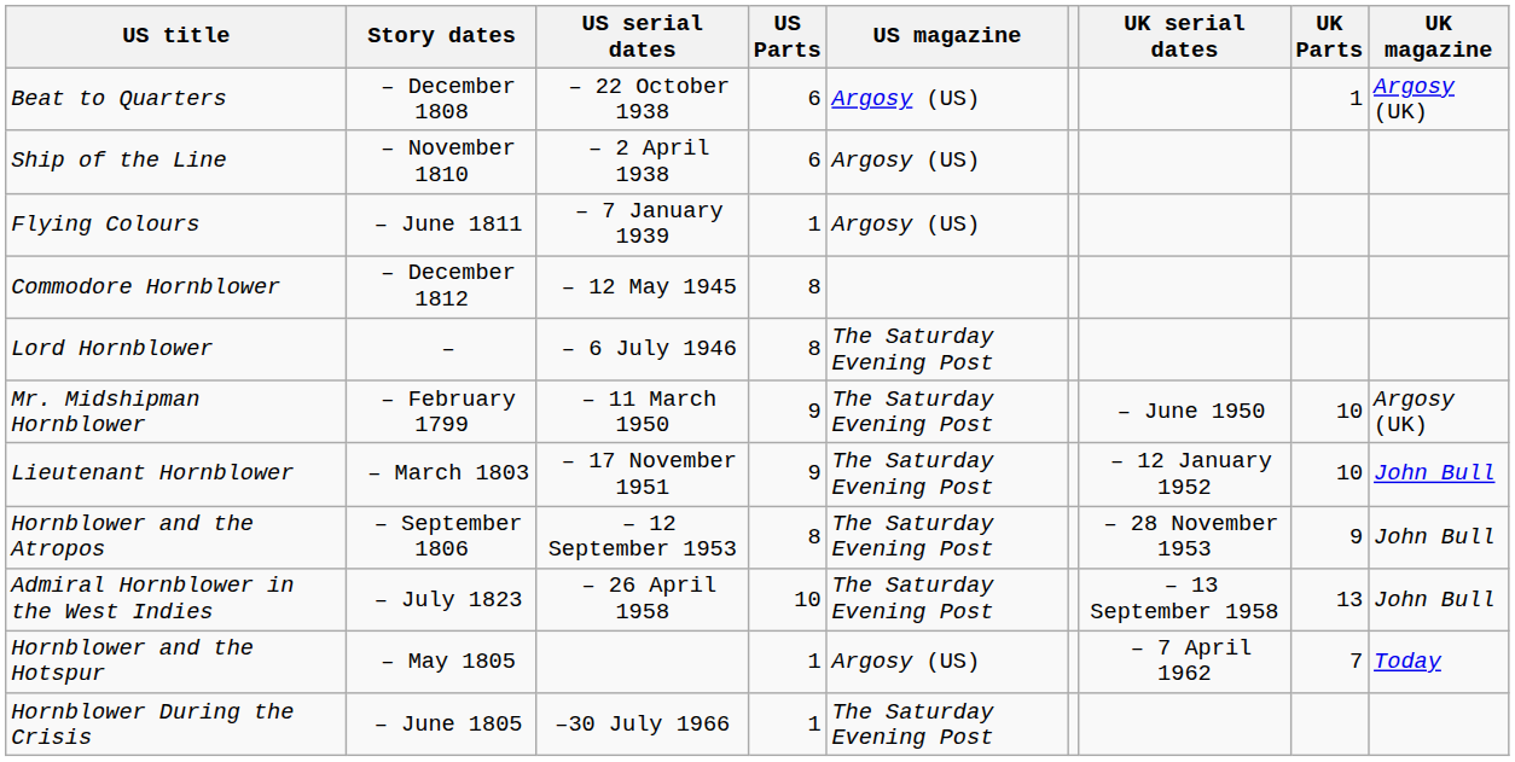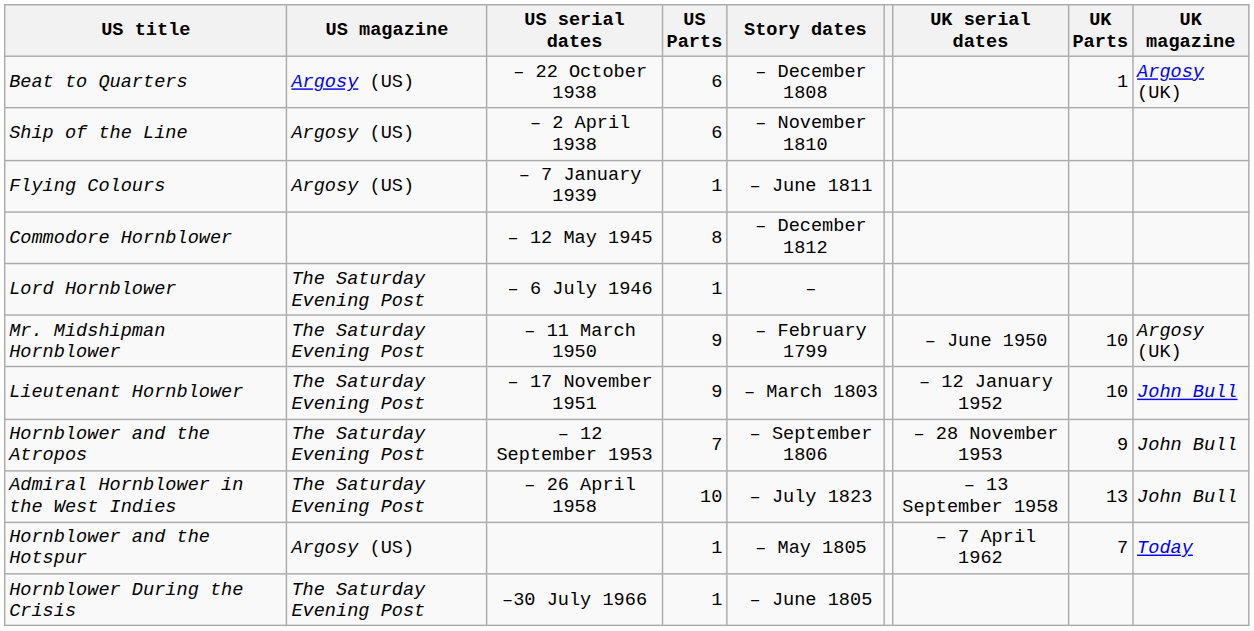 <table class="wikitable sortable">
 <tr>
 <th>US title</th>
-<th>Story dates</th>
+<th>US magazine</th>
 <th>US serial dates</th>
 <th scope="col" class="unsortable" width="30px">US Parts</th>
-<th>US magazine</th>
+<th>Story dates</th>
 <th scope="col" class="unsortable"></th>
 <th>UK serial dates</th>
 <th scope="col" class="unsortable" width="30px">UK Parts</th>
 <th>UK magazine</th>
 </tr>
 <tr>
 <td><em>Beat to Quarters</em></td>
-<td align="center"> – December 1808</td>
+<td><em><a href='#'>Argosy</a></em> (US)</td>
 <td align="center"> – 22 October 1938</td>
 <td align="right">6</td>
-<td><em><a href='#'>Argosy</a></em> (US)</td>
+<td align="center"> – December 1808</td>
 <td></td>
 <td align="center"></td>
 <td align="right">1</td>
 <td><em><a href='#'>Argosy</a></em> (UK)</td>
 </tr>
 <tr>
 <td><em>Ship of the Line</em></td>
-<td align="center"> – November 1810</td>
+<td><em>Argosy</em> (US)</td>
 <td align="center"> – 2 April 1938</td>
 <td align="right">6</td>
-<td><em>Argosy</em> (US)</td>
+<td align="center"> – November 1810</td>
 <td></td>
 <td></td>
 <td></td>
 <td></td>
 </tr>
 <tr>
 <td><em>Flying Colours</em></td>
-<td align="center"> – June 1811</td>
+<td><em>Argosy</em> (US)</td>
 <td align="center"> – 7 January 1939</td>
 <td align="right">1</td>
-<td><em>Argosy</em> (US)</td>
+<td align="center"> – June 1811</td>
 <td></td>
 <td></td>
 <td></td>
 <td></td>
 </tr>
 <tr>
 <td><em>Commodore Hornblower</em></td>
-<td align="center"> – December 1812</td>
+<td></td>
 <td align="center"> – 12 May 1945</td>
 <td align="right">8</td>
-<td></td>
+<td align="center"> – December 1812</td>
 <td></td>
 <td></td>
 <td></td>
 <td></td>
 </tr>
 <tr>
 <td><em>Lord Hornblower</em></td>
+<td><em>The Saturday Evening Post</em></td>
+<td align="center"> – 6 July 1946</td>
+<td align="right">1</td>
 <td align="center"> – </td>
-<td align="center"> – 6 July 1946</td>
-<td align="right">8</td>
-<td><em>The Saturday Evening Post</em></td>
 <td></td>
 <td></td>
 <td></td>
 <td></td>
 </tr>
 <tr>
 <td><em>Mr. Midshipman Hornblower</em></td>
-<td align="center"> – February 1799</td>
+<td><em>The Saturday Evening Post</em></td>
 <td align="center"> – 11 March 1950</td>
 <td align="right">9</td>
-<td><em>The Saturday Evening Post</em></td>
+<td align="center"> – February 1799</td>
 <td></td>
 <td align="center"> – June 1950</td>
 <td align="right">10</td>
 <td><em>Argosy</em> (UK)</td>
 </tr>
 <tr>
 <td><em>Lieutenant Hornblower</em></td>
-<td align="center"> – March 1803</td>
+<td><em>The Saturday Evening Post</em></td>
 <td align="center"> – 17 November 1951</td>
 <td align="right">9</td>
-<td><em>The Saturday Evening Post</em></td>
+<td align="center"> – March 1803</td>
 <td></td>
 <td align="center"> – 12 January 1952</td>
 <td align="right">10</td>
 <td><em><a href='#'>John Bull</a></em></td>
 </tr>
 <tr>
 <td><em>Hornblower and the Atropos</em></td>
+<td><em>The Saturday Evening Post</em></td>
+<td align="center"> – 12 September 1953</td>
+<td align="right">7</td>
 <td align="center"> – September 1806</td>
-<td align="center"> – 12 September 1953</td>
-<td align="right">8</td>
-<td><em>The Saturday Evening Post</em></td>
 <td></td>
 <td align="center"> – 28 November 1953</td>
 <td align="right">9</td>
 <td><em>John Bull</em></td>
 </tr>
 <tr>
 <td><em>Admiral Hornblower in the West Indies</em></td>
-<td align="center"> – July 1823</td>
+<td><em>The Saturday Evening Post</em></td>
 <td align="center"> – 26 April 1958</td>
 <td align="right">10</td>
-<td><em>The Saturday Evening Post</em></td>
+<td align="center"> – July 1823</td>
 <td></td>
 <td align="center"> – 13 September 1958</td>
 <td align="right">13</td>
 <td><em>John Bull</em></td>
 </tr>
 <tr>
 <td><em>Hornblower and the Hotspur</em></td>
-<td align="center"> – May 1805</td>
+<td><em>Argosy</em> (US)</td>
 <td align="center"></td>
 <td align="right">1</td>
-<td><em>Argosy</em> (US)</td>
+<td align="center"> – May 1805</td>
 <td></td>
 <td align="center"> – 7 April 1962</td>
 <td align="right">7</td>
 <td><em><a href='#'>Today</a></em></td>
 </tr>
 <tr>
 <td><em>Hornblower During the Crisis</em></td>
-<td align="center"> – June 1805</td>
+<td><em>The Saturday Evening Post</em></td>
 <td align="center">–30 July 1966</td>
 <td align="right">1</td>
-<td><em>The Saturday Evening Post</em></td>
+<td align="center"> – June 1805</td>
 <td></td>
 <td></td>
 <td></td>
 <td></td>
 </tr>
 </table>
